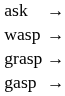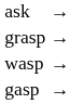 <table>
 <tr>
 <td>ask</td>
+<td>→ </td>
+</tr>
+<tr>
+<td>grasp</td>
 <td>→ </td>
 </tr>
 <tr>
 <td>wasp</td>
 <td>→ </td>
 </tr>
 <tr>
-<td>grasp</td>
-<td>→ </td>
-</tr>
-<tr>
 <td>gasp</td>
 <td>→ </td>
 </tr>
 </table>
